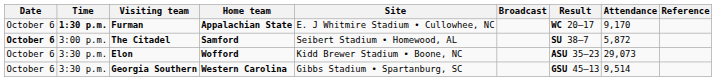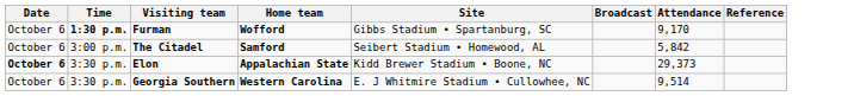 <table class="wikitable" style="font-size:95%;">
 <tr>
 <th>Date</th>
 <th>Time</th>
 <th>Visiting team</th>
 <th>Home team</th>
 <th>Site</th>
 <th>Broadcast</th>
-<th>Result</th>
 <th>Attendance</th>
 <th class="unsortable">Reference</th>
 </tr>
 <tr>
 <td>October 6</td>
 <td><strong>1:30 p.m.</strong></td>
 <td><strong>Furman</strong></td>
-<td><strong>Appalachian State</strong></td>
-<td>E. J Whitmire Stadium • Cullowhee, NC</td>
+<td><strong>Wofford</strong></td>
+<td>Gibbs Stadium • Spartanburg, SC</td>
 <td></td>
-<td><strong>WC</strong> 20–17</td>
 <td>9,170</td>
 <td style="text-align:center;"></td>
 </tr>
 <tr>
-<td><strong>October 6</strong></td>
+<td>October 6</td>
 <td>3:00 p.m.</td>
 <td><strong>The Citadel</strong></td>
 <td><strong>Samford</strong></td>
 <td>Seibert Stadium • Homewood, AL</td>
 <td></td>
-<td><strong>SU</strong> 38–7</td>
-<td>5,872</td>
+<td>5,842</td>
 <td style="text-align:center;"></td>
 </tr>
 <tr>
-<td>October 6</td>
+<td><strong>October 6</strong></td>
 <td>3:30 p.m.</td>
 <td><strong>Elon</strong></td>
-<td><strong>Wofford</strong></td>
+<td><strong>Appalachian State</strong></td>
 <td>Kidd Brewer Stadium • Boone, NC</td>
 <td></td>
-<td><strong>ASU</strong> 35–23</td>
-<td>29,073</td>
+<td>29,373</td>
 <td style="text-align:center;"></td>
 </tr>
 <tr>
 <td>October 6</td>
 <td>3:30 p.m.</td>
 <td><strong>Georgia Southern</strong></td>
 <td><strong>Western Carolina</strong></td>
-<td>Gibbs Stadium • Spartanburg, SC</td>
+<td>E. J Whitmire Stadium • Cullowhee, NC</td>
 <td></td>
-<td><strong>GSU</strong> 45–13</td>
 <td>9,514</td>
 <td style="text-align:center;"></td>
 </tr>
 </table>
